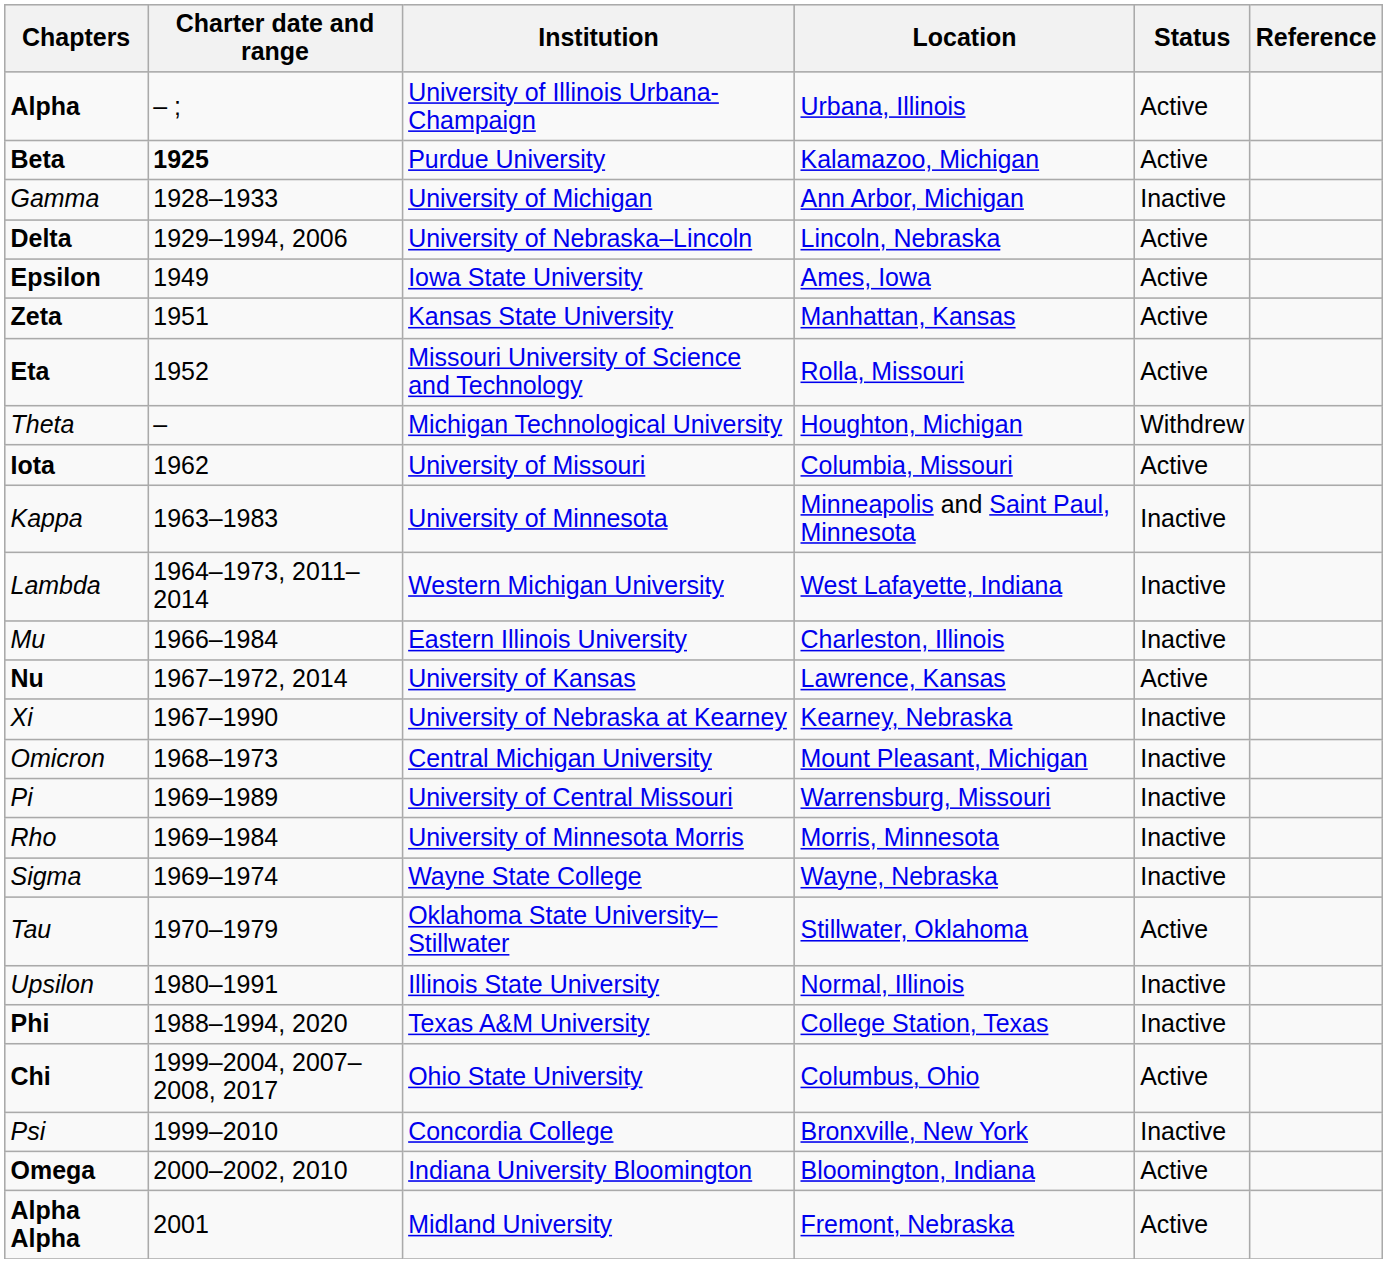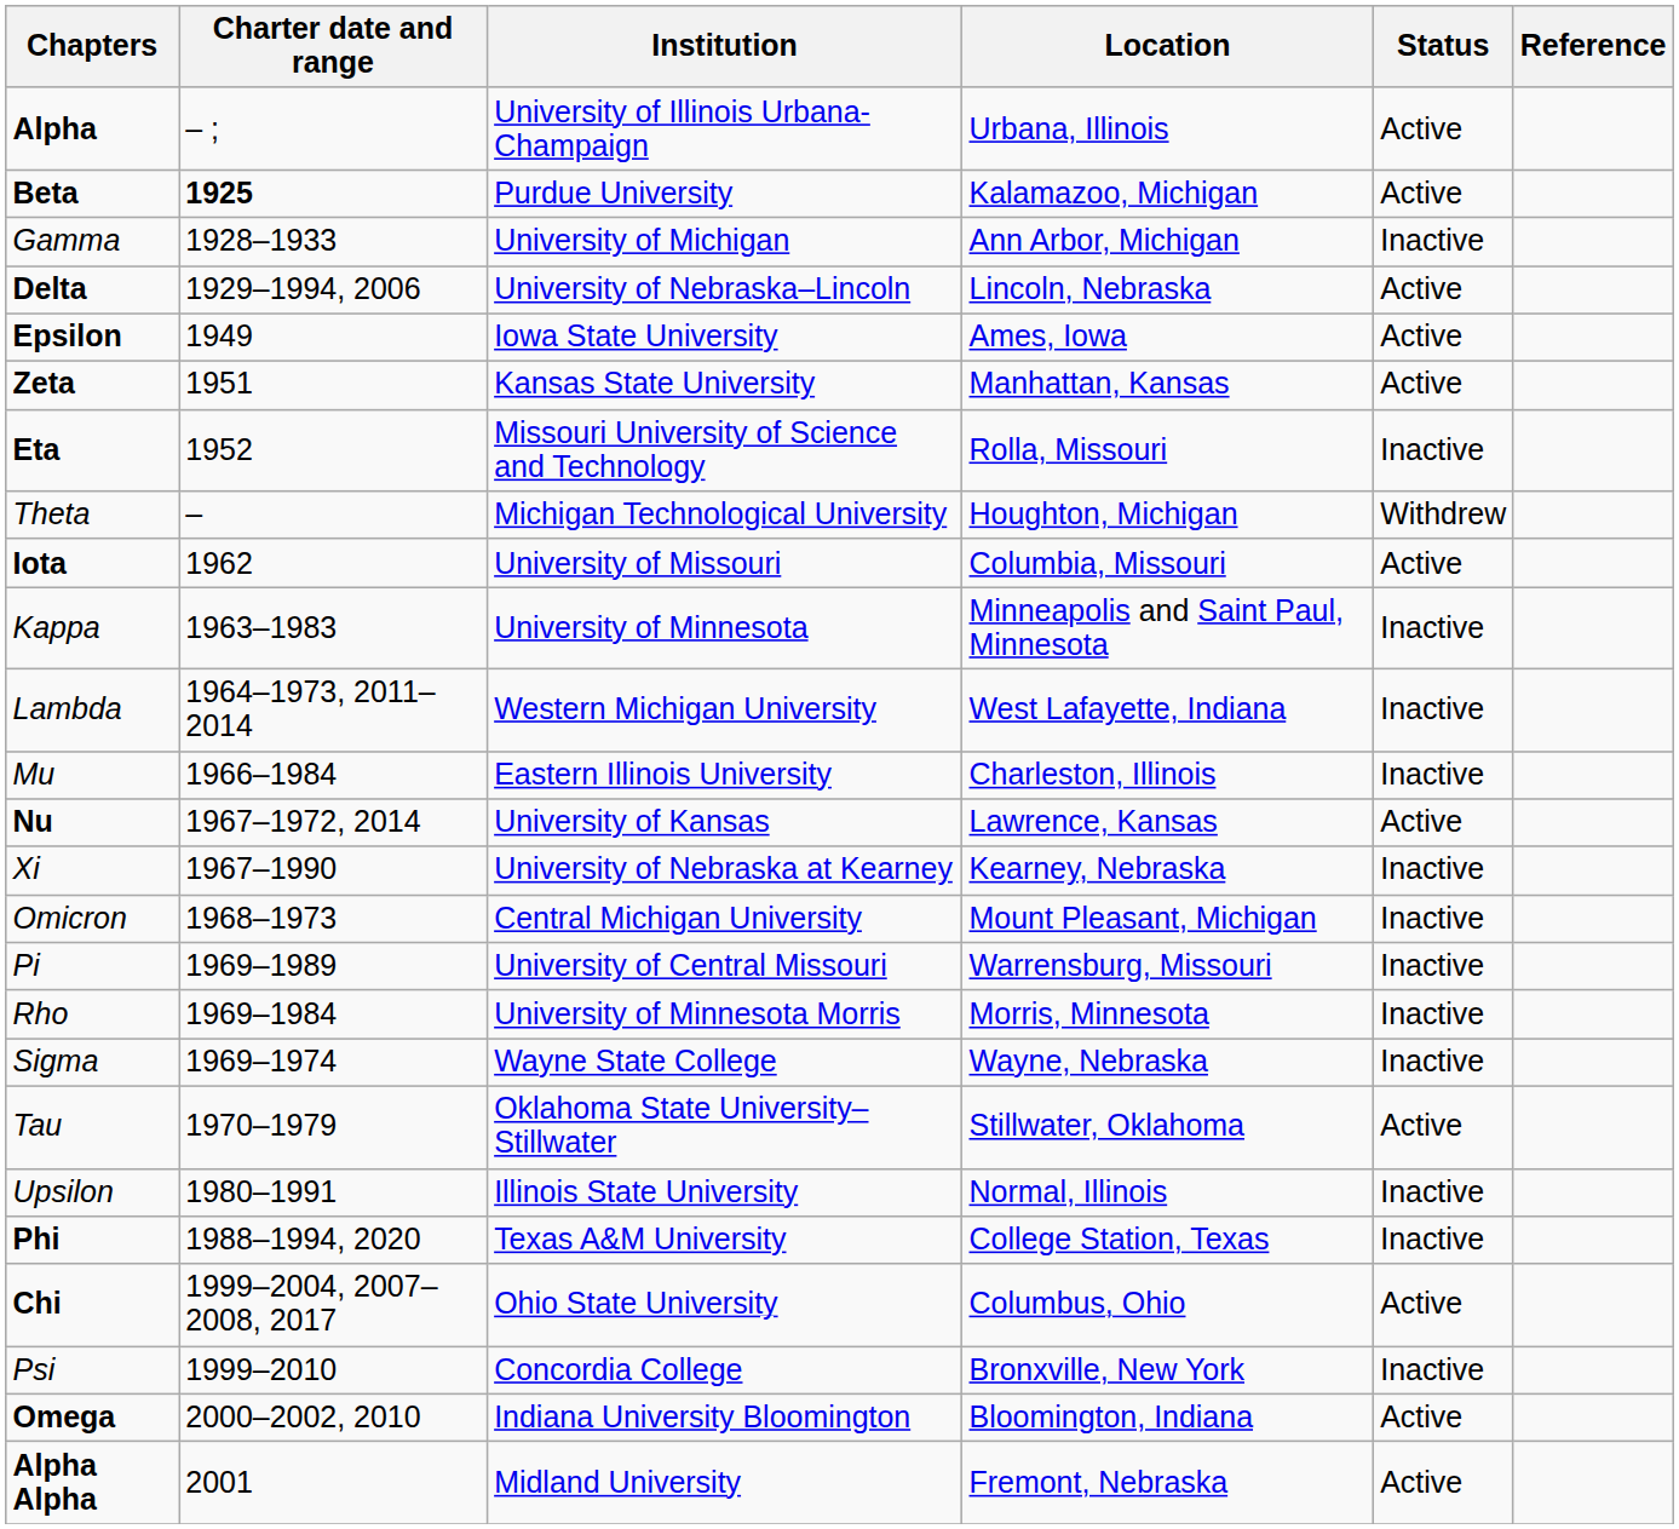 <table class="sortable wikitable" style="width:100%;">
 <tr>
 <th>Chapters</th>
 <th>Charter date and range</th>
 <th>Institution</th>
 <th>Location</th>
 <th>Status</th>
 <th>Reference</th>
 </tr>
 <tr>
 <td><strong>Alpha</strong></td>
 <td> – ; </td>
 <td><a href='#'>University of Illinois Urbana-Champaign</a></td>
 <td><a href='#'>Urbana, Illinois</a></td>
 <td>Active</td>
 <td></td>
 </tr>
 <tr>
 <td><strong>Beta</strong></td>
 <td><strong>1925</strong></td>
 <td><a href='#'>Purdue University</a></td>
 <td><a href='#'>Kalamazoo, Michigan</a></td>
 <td>Active</td>
 <td></td>
 </tr>
 <tr>
 <td><em>Gamma</em></td>
 <td>1928–1933</td>
 <td><a href='#'>University of Michigan</a></td>
 <td><a href='#'>Ann Arbor, Michigan</a></td>
 <td>Inactive</td>
 <td></td>
 </tr>
 <tr>
 <td><strong>Delta</strong></td>
 <td>1929–1994, 2006</td>
 <td><a href='#'>University of Nebraska–Lincoln</a></td>
 <td><a href='#'>Lincoln, Nebraska</a></td>
 <td>Active</td>
 <td></td>
 </tr>
 <tr>
 <td><strong>Epsilon</strong></td>
 <td>1949</td>
 <td><a href='#'>Iowa State University</a></td>
 <td><a href='#'>Ames, Iowa</a></td>
 <td>Active</td>
 <td></td>
 </tr>
 <tr>
 <td><strong>Zeta</strong></td>
 <td>1951</td>
 <td><a href='#'>Kansas State University</a></td>
 <td><a href='#'>Manhattan, Kansas</a></td>
 <td>Active</td>
 <td></td>
 </tr>
 <tr>
 <td><strong>Eta</strong></td>
 <td>1952</td>
 <td><a href='#'>Missouri University of Science and Technology</a></td>
 <td><a href='#'>Rolla, Missouri</a></td>
-<td>Active</td>
+<td>Inactive</td>
 <td></td>
 </tr>
 <tr>
 <td><em>Theta</em></td>
 <td> – </td>
 <td><a href='#'>Michigan Technological University</a></td>
 <td><a href='#'>Houghton, Michigan</a></td>
 <td>Withdrew</td>
 <td></td>
 </tr>
 <tr>
 <td><strong>Iota</strong></td>
 <td>1962</td>
 <td><a href='#'>University of Missouri</a></td>
 <td><a href='#'>Columbia, Missouri</a></td>
 <td>Active</td>
 <td></td>
 </tr>
 <tr>
 <td><em>Kappa</em></td>
 <td>1963–1983</td>
 <td><a href='#'>University of Minnesota</a></td>
 <td><a href='#'>Minneapolis</a> and <a href='#'>Saint Paul, Minnesota</a></td>
 <td>Inactive</td>
 <td></td>
 </tr>
 <tr>
 <td><em>Lambda</em></td>
 <td>1964–1973, 2011–2014</td>
 <td><a href='#'>Western Michigan University</a></td>
 <td><a href='#'>West Lafayette, Indiana</a></td>
 <td>Inactive</td>
 <td></td>
 </tr>
 <tr>
 <td><em>Mu</em></td>
 <td>1966–1984</td>
 <td><a href='#'>Eastern Illinois University</a></td>
 <td><a href='#'>Charleston, Illinois</a></td>
 <td>Inactive</td>
 <td></td>
 </tr>
 <tr>
 <td><strong>Nu</strong></td>
 <td>1967–1972, 2014</td>
 <td><a href='#'>University of Kansas</a></td>
 <td><a href='#'>Lawrence, Kansas</a></td>
 <td>Active</td>
 <td></td>
 </tr>
 <tr>
 <td><em>Xi</em></td>
 <td>1967–1990</td>
 <td><a href='#'>University of Nebraska at Kearney</a></td>
 <td><a href='#'>Kearney, Nebraska</a></td>
 <td>Inactive</td>
 <td></td>
 </tr>
 <tr>
 <td><em>Omicron</em></td>
 <td>1968–1973</td>
 <td><a href='#'>Central Michigan University</a></td>
 <td><a href='#'>Mount Pleasant, Michigan</a></td>
 <td>Inactive</td>
 <td></td>
 </tr>
 <tr>
 <td><em>Pi</em></td>
 <td>1969–1989</td>
 <td><a href='#'>University of Central Missouri</a></td>
 <td><a href='#'>Warrensburg, Missouri</a></td>
 <td>Inactive</td>
 <td></td>
 </tr>
 <tr>
 <td><em>Rho</em></td>
 <td>1969–1984</td>
 <td><a href='#'>University of Minnesota Morris</a></td>
 <td><a href='#'>Morris, Minnesota</a></td>
 <td>Inactive</td>
 <td></td>
 </tr>
 <tr>
 <td><em>Sigma</em></td>
 <td>1969–1974</td>
 <td><a href='#'>Wayne State College</a></td>
 <td><a href='#'>Wayne, Nebraska</a></td>
 <td>Inactive</td>
 <td></td>
 </tr>
 <tr>
 <td><em>Tau</em></td>
 <td>1970–1979</td>
 <td><a href='#'>Oklahoma State University–Stillwater</a></td>
 <td><a href='#'>Stillwater, Oklahoma</a></td>
 <td>Active</td>
 <td></td>
 </tr>
 <tr>
 <td><em>Upsilon</em></td>
 <td>1980–1991</td>
 <td><a href='#'>Illinois State University</a></td>
 <td><a href='#'>Normal, Illinois</a></td>
 <td>Inactive</td>
 <td></td>
 </tr>
 <tr>
 <td><strong>Phi</strong></td>
 <td>1988–1994, 2020</td>
 <td><a href='#'>Texas A&M University</a></td>
 <td><a href='#'>College Station, Texas</a></td>
 <td>Inactive</td>
 <td></td>
 </tr>
 <tr>
 <td><strong>Chi</strong></td>
 <td>1999–2004, 2007–2008, 2017</td>
 <td><a href='#'>Ohio State University</a></td>
 <td><a href='#'>Columbus, Ohio</a></td>
 <td>Active</td>
 <td></td>
 </tr>
 <tr>
 <td><em>Psi</em></td>
 <td>1999–2010</td>
 <td><a href='#'>Concordia College</a></td>
 <td><a href='#'>Bronxville, New York</a></td>
 <td>Inactive</td>
 <td></td>
 </tr>
 <tr>
 <td><strong>Omega</strong></td>
 <td>2000–2002, 2010</td>
 <td><a href='#'>Indiana University Bloomington</a></td>
 <td><a href='#'>Bloomington, Indiana</a></td>
 <td>Active</td>
 <td></td>
 </tr>
 <tr>
 <td><strong>Alpha Alpha</strong></td>
 <td>2001</td>
 <td><a href='#'>Midland University</a></td>
 <td><a href='#'>Fremont, Nebraska</a></td>
 <td>Active</td>
 <td></td>
 </tr>
 </table>
